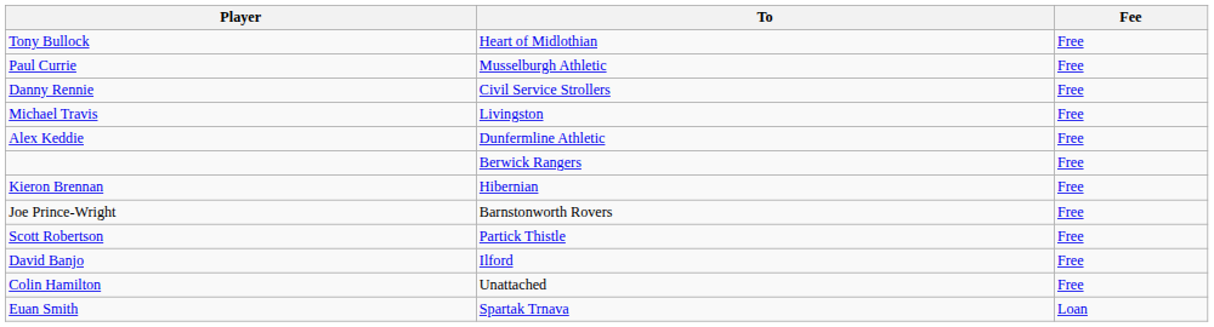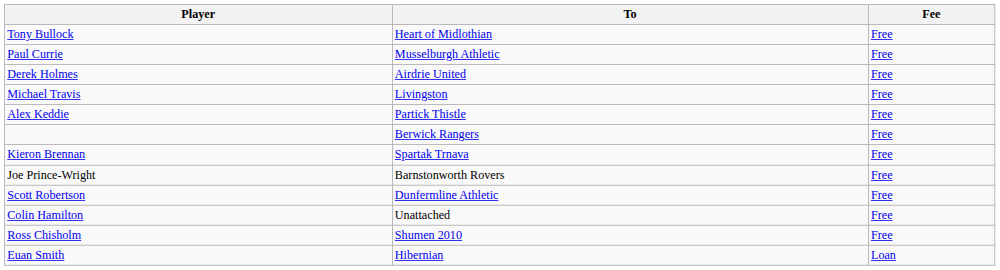 <table class="wikitable" style="text-align:center; font-size:95%;width:98%; text-align:left">
 <tr>
 <th>Player</th>
 <th>To</th>
 <th>Fee</th>
 </tr>
 <tr>
 <td> <a href='#'>Tony Bullock</a></td>
 <td> <a href='#'>Heart of Midlothian</a></td>
 <td><a href='#'>Free</a></td>
 </tr>
 <tr>
 <td> <a href='#'>Paul Currie</a></td>
 <td> <a href='#'>Musselburgh Athletic</a></td>
 <td><a href='#'>Free</a></td>
 </tr>
 <tr>
-<td> <a href='#'>Danny Rennie</a></td>
-<td> <a href='#'>Civil Service Strollers</a></td>
+<td> <a href='#'>Derek Holmes</a></td>
+<td> <a href='#'>Airdrie United</a></td>
 <td><a href='#'>Free</a></td>
 </tr>
 <tr>
 <td> <a href='#'>Michael Travis</a></td>
 <td> <a href='#'>Livingston</a></td>
 <td><a href='#'>Free</a></td>
 </tr>
 <tr>
 <td> <a href='#'>Alex Keddie</a></td>
-<td> <a href='#'>Dunfermline Athletic</a></td>
+<td> <a href='#'>Partick Thistle</a></td>
 <td><a href='#'>Free</a></td>
 </tr>
 <tr>
 <td> </td>
 <td> <a href='#'>Berwick Rangers</a></td>
 <td><a href='#'>Free</a></td>
 </tr>
 <tr>
 <td> <a href='#'>Kieron Brennan</a></td>
-<td> <a href='#'>Hibernian</a></td>
+<td> <a href='#'>Spartak Trnava</a></td>
 <td><a href='#'>Free</a></td>
 </tr>
 <tr>
 <td> Joe Prince-Wright</td>
 <td> Barnstonworth Rovers</td>
 <td><a href='#'>Free</a></td>
 </tr>
 <tr>
 <td> <a href='#'>Scott Robertson</a></td>
-<td> <a href='#'>Partick Thistle</a></td>
-<td><a href='#'>Free</a></td>
-</tr>
-<tr>
-<td> <a href='#'>David Banjo</a></td>
-<td> <a href='#'>Ilford</a></td>
+<td> <a href='#'>Dunfermline Athletic</a></td>
 <td><a href='#'>Free</a></td>
 </tr>
 <tr>
 <td> <a href='#'>Colin Hamilton</a></td>
 <td>Unattached</td>
 <td><a href='#'>Free</a></td>
 </tr>
 <tr>
+<td> <a href='#'>Ross Chisholm</a></td>
+<td> <a href='#'>Shumen 2010</a></td>
+<td><a href='#'>Free</a></td>
+</tr>
+<tr>
 <td> <a href='#'>Euan Smith</a></td>
-<td> <a href='#'>Spartak Trnava</a></td>
+<td> <a href='#'>Hibernian</a></td>
 <td><a href='#'>Loan</a></td>
 </tr>
 </table>
